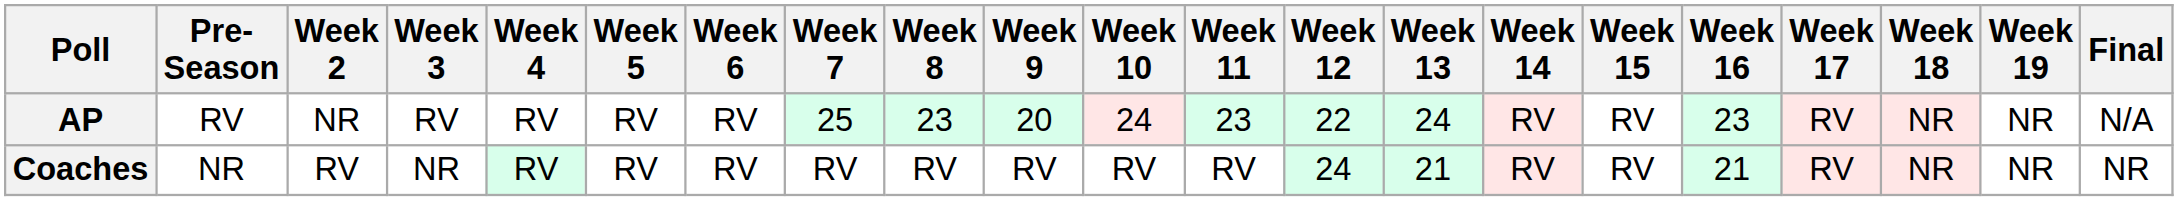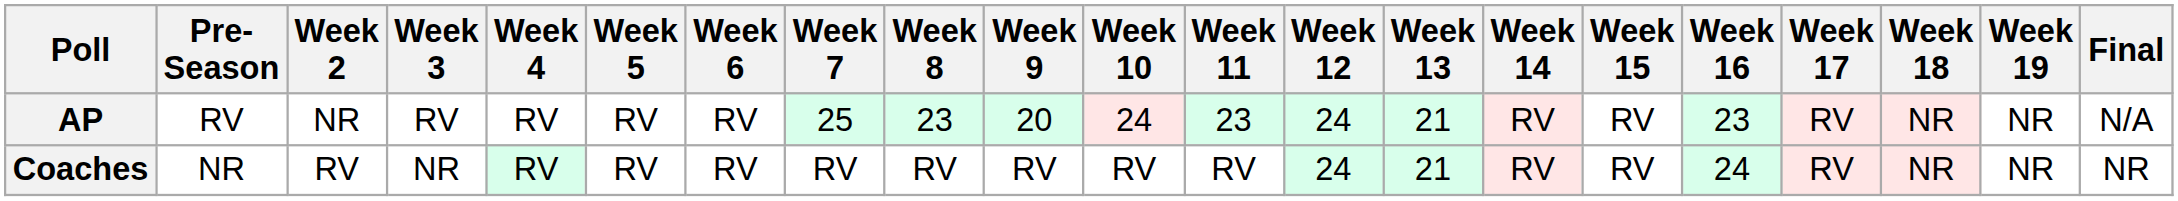 <table class="wikitable" style="white-space:nowrap;font-size:90%">
 <tr>
 <th>Poll</th>
 <th>Pre-<br>Season</th>
 <th>Week<br>2</th>
 <th>Week<br>3</th>
 <th>Week<br>4</th>
 <th>Week<br>5</th>
 <th>Week<br>6</th>
 <th>Week<br>7</th>
 <th>Week<br>8</th>
 <th>Week<br>9</th>
 <th>Week<br>10</th>
 <th>Week<br>11</th>
 <th>Week<br>12</th>
 <th>Week<br>13</th>
 <th>Week<br>14</th>
 <th>Week<br>15</th>
 <th>Week<br>16</th>
 <th>Week<br>17</th>
 <th>Week<br>18</th>
 <th>Week<br>19</th>
 <th>Final</th>
 </tr>
 <tr style="text-align:center;">
 <th>AP</th>
 <td style="background:#FFF;">RV</td>
 <td style="background:#FFF;">NR</td>
 <td style="background:#FFF;">RV</td>
 <td style="background:#FFF;">RV</td>
 <td style="background:#FFF;">RV</td>
 <td style="background:#FFF;">RV</td>
 <td style="background:#D8FFEB;">25</td>
 <td style="background:#D8FFEB;">23</td>
 <td style="background:#D8FFEB;">20</td>
 <td style="background:#FFE6E6;">24</td>
 <td style="background:#D8FFEB;">23</td>
-<td style="background:#D8FFEB;">22</td>
 <td style="background:#D8FFEB;">24</td>
+<td style="background:#D8FFEB;">21</td>
 <td style="background:#FFE6E6;">RV</td>
 <td style="background:#FFF;">RV</td>
 <td style="background:#D8FFEB;">23</td>
 <td style="background:#FFE6E6;">RV</td>
 <td style="background:#FFE6E6;">NR</td>
 <td style="background:#FFF;">NR</td>
 <td style="background:#FFF;">N/A</td>
 </tr>
 <tr style="text-align:center;">
 <th>Coaches</th>
 <td style="background:#FFF;">NR</td>
 <td style="background:#FFF;">RV</td>
 <td style="background:#FFF;">NR</td>
 <td style="background:#D8FFEB;">RV</td>
 <td style="background:#FFF;">RV</td>
 <td style="background:#FFF;">RV</td>
 <td style="background:#FFF;">RV</td>
 <td style="background:#FFF;">RV</td>
 <td style="background:#FFF;">RV</td>
 <td style="background:#FFF;">RV</td>
 <td style="background:#FFF;">RV</td>
 <td style="background:#D8FFEB;">24</td>
 <td style="background:#D8FFEB;">21</td>
 <td style="background:#FFE6E6;">RV</td>
 <td style="background:#FFF;">RV</td>
-<td style="background:#D8FFEB;">21</td>
+<td style="background:#D8FFEB;">24</td>
 <td style="background:#FFE6E6;">RV</td>
 <td style="background:#FFE6E6;">NR</td>
 <td style="background:#FFF;">NR</td>
 <td style="background:#FFF;">NR</td>
 </tr>
 </table>
